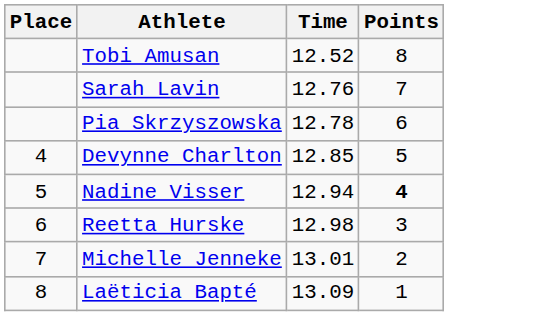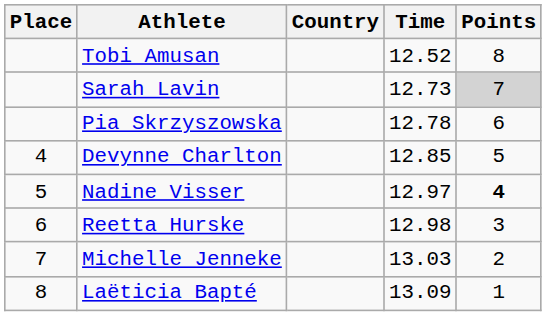 <table class="wikitable">
 <tr>
 <th>Place</th>
 <th>Athlete</th>
+<th>Country</th>
 <th>Time</th>
 <th>Points</th>
 </tr>
 <tr>
 <td align=center></td>
 <td><a href='#'>Tobi Amusan</a></td>
+<td></td>
 <td>12.52</td>
 <td align=center>8</td>
 </tr>
 <tr>
 <td align=center></td>
 <td><a href='#'>Sarah Lavin</a></td>
-<td>12.76</td>
-<td align=center>7</td>
+<td></td>
+<td>12.73</td>
+<td align=center style="background: lightgrey;">7</td>
 </tr>
 <tr>
 <td align=center></td>
 <td><a href='#'>Pia Skrzyszowska</a></td>
+<td></td>
 <td>12.78</td>
 <td align=center>6</td>
 </tr>
 <tr>
 <td align=center>4</td>
 <td><a href='#'>Devynne Charlton</a></td>
+<td></td>
 <td>12.85</td>
 <td align=center>5</td>
 </tr>
 <tr>
 <td align=center>5</td>
 <td><a href='#'>Nadine Visser</a></td>
-<td>12.94</td>
+<td></td>
+<td>12.97</td>
 <td align=center><strong>4</strong></td>
 </tr>
 <tr>
 <td align=center>6</td>
 <td><a href='#'>Reetta Hurske</a></td>
+<td></td>
 <td>12.98</td>
 <td align=center>3</td>
 </tr>
 <tr>
 <td align=center>7</td>
 <td><a href='#'>Michelle Jenneke</a></td>
-<td>13.01</td>
+<td></td>
+<td>13.03</td>
 <td align=center>2</td>
 </tr>
 <tr>
 <td align=center>8</td>
 <td><a href='#'>Laëticia Bapté</a></td>
+<td></td>
 <td>13.09</td>
 <td align=center>1</td>
 </tr>
 </table>
